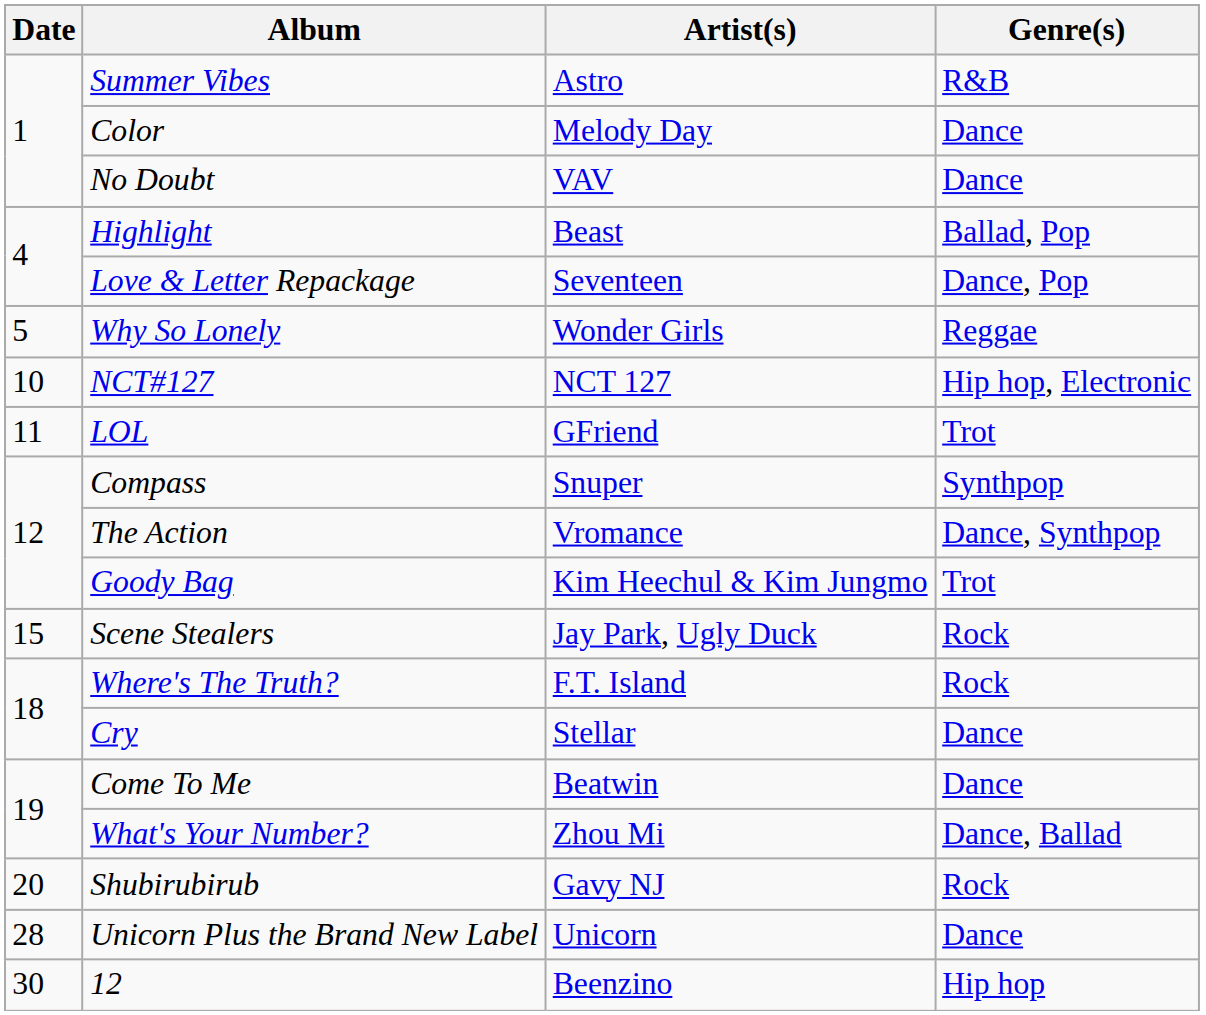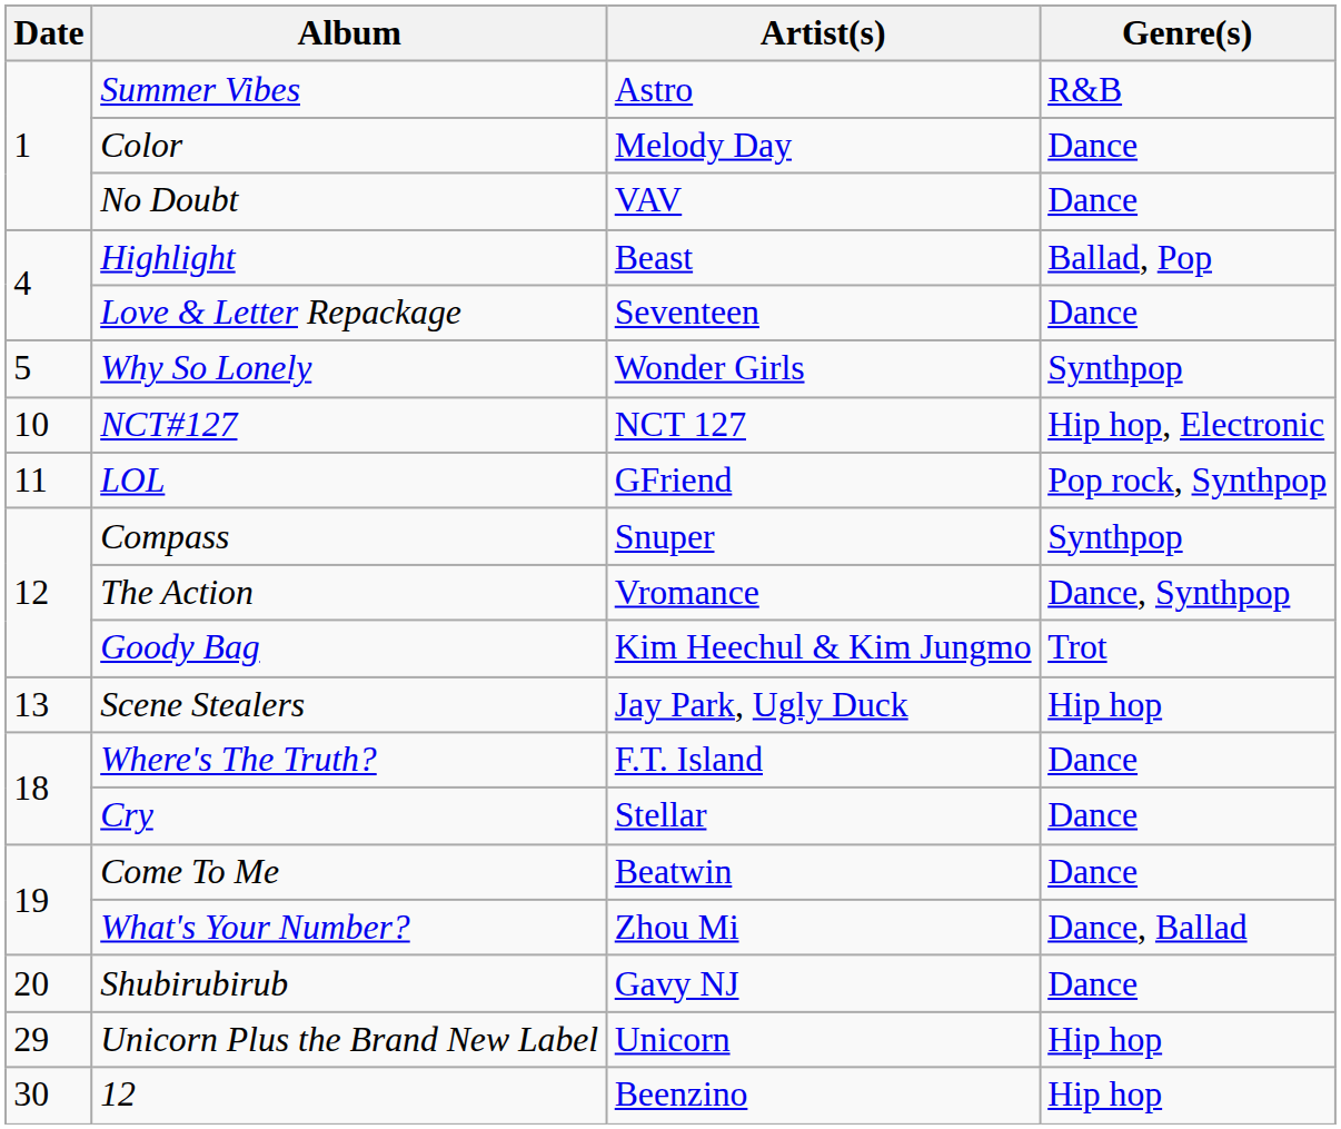 <table class="wikitable">
 <tr>
 <th>Date</th>
 <th>Album</th>
 <th>Artist(s)</th>
 <th>Genre(s)</th>
 </tr>
 <tr>
 <td rowspan="3">1</td>
 <td><em><a href='#'>Summer Vibes</a></em></td>
 <td><a href='#'>Astro</a></td>
 <td><a href='#'>R&B</a></td>
 </tr>
 <tr>
 <td><em>Color</em></td>
 <td><a href='#'>Melody Day</a></td>
 <td><a href='#'>Dance</a></td>
 </tr>
 <tr>
 <td><em>No Doubt</em></td>
 <td><a href='#'>VAV</a></td>
 <td><a href='#'>Dance</a></td>
 </tr>
 <tr>
 <td rowspan="2">4</td>
 <td><em><a href='#'>Highlight</a></em></td>
 <td><a href='#'>Beast</a></td>
 <td><a href='#'>Ballad</a>, <a href='#'>Pop</a></td>
 </tr>
 <tr>
 <td><em><a href='#'>Love & Letter</a> Repackage</em></td>
 <td><a href='#'>Seventeen</a></td>
-<td><a href='#'>Dance</a>, <a href='#'>Pop</a></td>
+<td><a href='#'>Dance</a></td>
 </tr>
 <tr>
 <td>5</td>
 <td><em><a href='#'>Why So Lonely</a></em></td>
 <td><a href='#'>Wonder Girls</a></td>
-<td><a href='#'>Reggae</a></td>
+<td><a href='#'>Synthpop</a></td>
 </tr>
 <tr>
 <td>10</td>
 <td><em><a href='#'>NCT#127</a></em></td>
 <td><a href='#'>NCT 127</a></td>
 <td><a href='#'>Hip hop</a>, <a href='#'>Electronic</a></td>
 </tr>
 <tr>
 <td>11</td>
 <td><em><a href='#'>LOL</a></em></td>
 <td><a href='#'>GFriend</a></td>
-<td><a href='#'>Trot</a></td>
+<td><a href='#'>Pop rock</a>, <a href='#'>Synthpop</a></td>
 </tr>
 <tr>
 <td rowspan="3">12</td>
 <td><em>Compass</em></td>
 <td><a href='#'>Snuper</a></td>
 <td><a href='#'>Synthpop</a></td>
 </tr>
 <tr>
 <td><em>The Action</em></td>
 <td><a href='#'>Vromance</a></td>
 <td><a href='#'>Dance</a>, <a href='#'>Synthpop</a></td>
 </tr>
 <tr>
 <td><em><a href='#'>Goody Bag</a></em></td>
 <td><a href='#'>Kim Heechul & Kim Jungmo</a></td>
 <td><a href='#'>Trot</a></td>
 </tr>
 <tr>
-<td>15</td>
+<td>13</td>
 <td><em>Scene Stealers</em></td>
 <td><a href='#'>Jay Park</a>, <a href='#'>Ugly Duck</a></td>
-<td><a href='#'>Rock</a></td>
+<td><a href='#'>Hip hop</a></td>
 </tr>
 <tr>
 <td rowspan="2">18</td>
 <td><em><a href='#'>Where's The Truth?</a></em></td>
 <td><a href='#'>F.T. Island</a></td>
-<td><a href='#'>Rock</a></td>
+<td><a href='#'>Dance</a></td>
 </tr>
 <tr>
 <td><em><a href='#'>Cry</a></em></td>
 <td><a href='#'>Stellar</a></td>
 <td><a href='#'>Dance</a></td>
 </tr>
 <tr>
 <td rowspan="2">19</td>
 <td><em>Come To Me</em></td>
 <td><a href='#'>Beatwin</a></td>
 <td><a href='#'>Dance</a></td>
 </tr>
 <tr>
 <td><em><a href='#'>What's Your Number?</a></em></td>
 <td><a href='#'>Zhou Mi</a></td>
 <td><a href='#'>Dance</a>, <a href='#'>Ballad</a></td>
 </tr>
 <tr>
 <td>20</td>
 <td><em>Shubirubirub</em></td>
 <td><a href='#'>Gavy NJ</a></td>
-<td><a href='#'>Rock</a></td>
+<td><a href='#'>Dance</a></td>
 </tr>
 <tr>
-<td>28</td>
+<td>29</td>
 <td><em>Unicorn Plus the Brand New Label</em></td>
 <td><a href='#'>Unicorn</a></td>
-<td><a href='#'>Dance</a></td>
+<td><a href='#'>Hip hop</a></td>
 </tr>
 <tr>
 <td>30</td>
 <td><em>12</em></td>
 <td><a href='#'>Beenzino</a></td>
 <td><a href='#'>Hip hop</a></td>
 </tr>
 </table>
